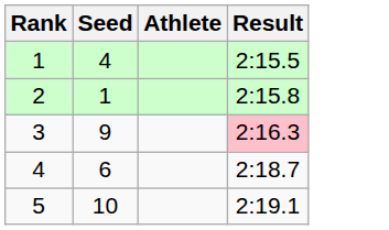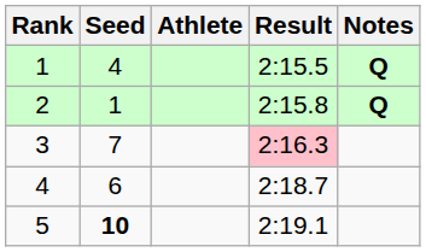 <table class="wikitable sortable" style="text-align:center">
 <tr>
 <th>Rank</th>
 <th>Seed</th>
 <th>Athlete</th>
 <th>Result</th>
+<th>Notes</th>
 </tr>
 <tr bgcolor="ccffcc">
 <td>1</td>
 <td>4</td>
 <td align="left"></td>
 <td>2:15.5</td>
+<td><strong>Q</strong></td>
 </tr>
 <tr bgcolor="ccffcc">
 <td>2</td>
 <td>1</td>
 <td align="left"></td>
 <td>2:15.8</td>
+<td><strong>Q</strong></td>
 </tr>
 <tr>
 <td>3</td>
-<td>9</td>
+<td>7</td>
 <td align="left"></td>
 <td style="background: pink;">2:16.3</td>
+<td></td>
 </tr>
 <tr>
 <td>4</td>
 <td>6</td>
 <td align="left"></td>
 <td>2:18.7</td>
+<td></td>
 </tr>
 <tr>
 <td>5</td>
-<td>10</td>
+<td><strong>10</strong></td>
 <td align="left"></td>
 <td>2:19.1</td>
+<td></td>
 </tr>
 </table>
